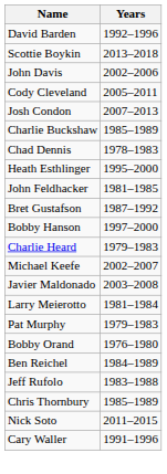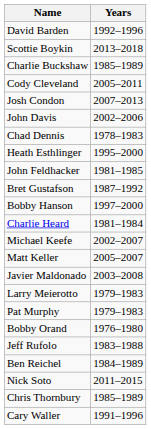 <table class=wikitable>
 <tr>
 <th>Name</th>
 <th>Years</th>
 </tr>
 <tr>
 <td>David Barden</td>
 <td>1992–1996</td>
 </tr>
 <tr>
 <td>Scottie Boykin</td>
 <td>2013–2018</td>
 </tr>
 <tr>
-<td>John Davis</td>
-<td>2002–2006</td>
+<td>Charlie Buckshaw</td>
+<td>1985–1989</td>
 </tr>
 <tr>
 <td>Cody Cleveland</td>
 <td>2005–2011</td>
 </tr>
 <tr>
 <td>Josh Condon</td>
 <td>2007–2013</td>
 </tr>
 <tr>
-<td>Charlie Buckshaw</td>
-<td>1985–1989</td>
+<td>John Davis</td>
+<td>2002–2006</td>
 </tr>
 <tr>
 <td>Chad Dennis</td>
 <td>1978–1983</td>
 </tr>
 <tr>
 <td>Heath Esthlinger</td>
 <td>1995–2000</td>
 </tr>
 <tr>
 <td>John Feldhacker</td>
 <td>1981–1985</td>
 </tr>
 <tr>
 <td>Bret Gustafson</td>
 <td>1987–1992</td>
 </tr>
 <tr>
 <td>Bobby Hanson</td>
 <td>1997–2000</td>
 </tr>
 <tr>
 <td><a href='#'>Charlie Heard</a></td>
-<td>1979–1983</td>
+<td>1981–1984</td>
 </tr>
 <tr>
 <td>Michael Keefe</td>
 <td>2002–2007</td>
+</tr>
+<tr>
+<td>Matt Keller</td>
+<td>2005–2007</td>
 </tr>
 <tr>
 <td>Javier Maldonado</td>
 <td>2003–2008</td>
 </tr>
 <tr>
 <td>Larry Meierotto</td>
-<td>1981–1984</td>
+<td>1979–1983</td>
 </tr>
 <tr>
 <td>Pat Murphy</td>
 <td>1979–1983</td>
 </tr>
 <tr>
 <td>Bobby Orand</td>
 <td>1976–1980</td>
 </tr>
 <tr>
+<td>Jeff Rufolo</td>
+<td>1983–1988</td>
+</tr>
+<tr>
 <td>Ben Reichel</td>
 <td>1984–1989</td>
 </tr>
 <tr>
-<td>Jeff Rufolo</td>
-<td>1983–1988</td>
+<td>Nick Soto</td>
+<td>2011–2015</td>
 </tr>
 <tr>
 <td>Chris Thornbury</td>
 <td>1985–1989</td>
 </tr>
 <tr>
-<td>Nick Soto</td>
-<td>2011–2015</td>
-</tr>
-<tr>
 <td>Cary Waller</td>
 <td>1991–1996</td>
 </tr>
 </table>
